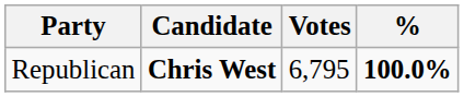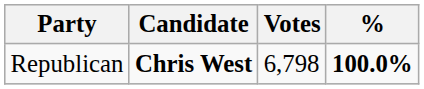 <table class="wikitable">
 <tr>
 <th>Party</th>
 <th>Candidate</th>
 <th>Votes</th>
 <th>%</th>
 </tr>
 <tr>
 <td>Republican</td>
 <td><strong>Chris West</strong></td>
-<td>6,795</td>
+<td>6,798</td>
 <td><strong>100.0%</strong></td>
 </tr>
 </table>
